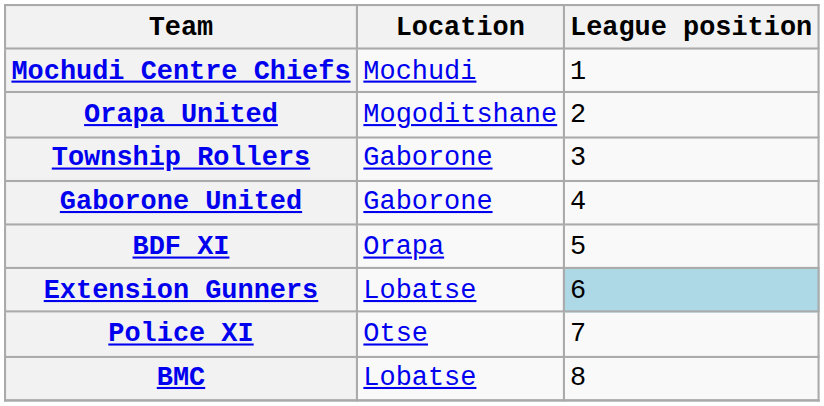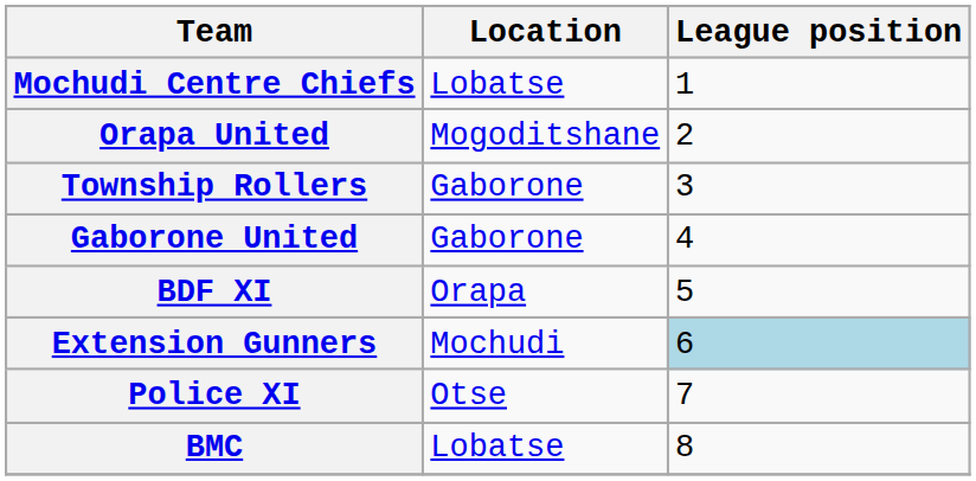 <table class="wikitable sortable plainrowheaders">
 <tr>
 <th scope="col">Team</th>
 <th scope="col">Location</th>
 <th scope="col">League position</th>
 </tr>
 <tr>
 <th scope="row"><a href='#'>Mochudi Centre Chiefs</a></th>
-<td><a href='#'>Mochudi</a></td>
+<td><a href='#'>Lobatse</a></td>
 <td>1</td>
 </tr>
 <tr>
 <th scope="row"><a href='#'>Orapa United</a></th>
 <td><a href='#'>Mogoditshane</a></td>
 <td>2</td>
 </tr>
 <tr>
 <th scope="row"><a href='#'>Township Rollers</a></th>
 <td><a href='#'>Gaborone</a></td>
 <td>3</td>
 </tr>
 <tr>
 <th scope="row"><a href='#'>Gaborone United</a></th>
 <td><a href='#'>Gaborone</a></td>
 <td>4</td>
 </tr>
 <tr>
 <th scope="row"><a href='#'>BDF XI</a></th>
 <td><a href='#'>Orapa</a></td>
 <td>5</td>
 </tr>
 <tr>
 <th scope="row"><a href='#'>Extension Gunners</a></th>
-<td><a href='#'>Lobatse</a></td>
+<td><a href='#'>Mochudi</a></td>
 <td style="background: lightblue;">6</td>
 </tr>
 <tr>
 <th scope="row"><a href='#'>Police XI</a></th>
 <td><a href='#'>Otse</a></td>
 <td>7</td>
 </tr>
 <tr>
 <th scope="row"><a href='#'>BMC</a></th>
 <td><a href='#'>Lobatse</a></td>
 <td>8</td>
 </tr>
 <tr>
 </tr>
 </table>
